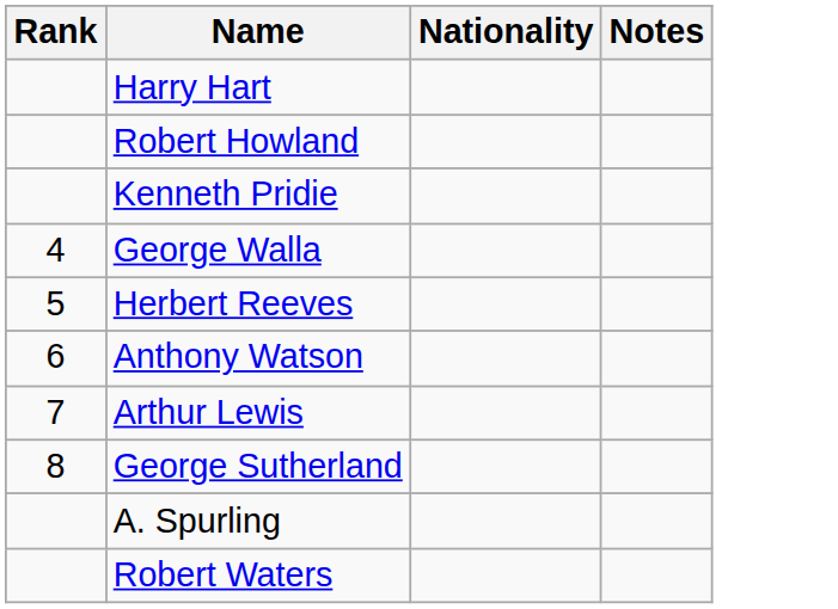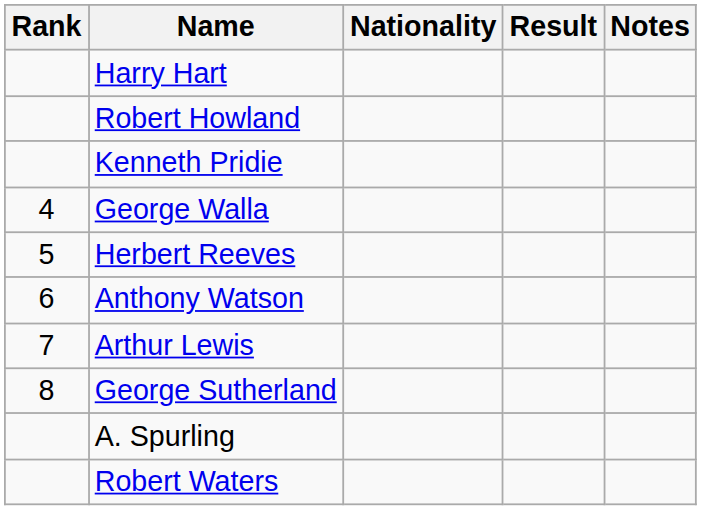 <table class="wikitable sortable" style=" text-align:center">
 <tr>
 <th>Rank</th>
 <th>Name</th>
 <th>Nationality</th>
+<th>Result</th>
 <th>Notes</th>
 </tr>
 <tr>
 <td></td>
 <td align=left><a href='#'>Harry Hart</a></td>
 <td align=left></td>
 <td></td>
+<td></td>
 </tr>
 <tr>
 <td></td>
 <td align=left><a href='#'>Robert Howland</a></td>
 <td align=left></td>
+<td></td>
 <td></td>
 </tr>
 <tr>
 <td></td>
 <td align=left><a href='#'>Kenneth Pridie</a></td>
 <td align=left></td>
 <td></td>
+<td></td>
 </tr>
 <tr>
 <td>4</td>
 <td align=left><a href='#'>George Walla</a></td>
 <td align=left></td>
+<td></td>
 <td></td>
 </tr>
 <tr>
 <td>5</td>
 <td align=left><a href='#'>Herbert Reeves</a></td>
 <td align=left></td>
 <td></td>
+<td></td>
 </tr>
 <tr>
 <td>6</td>
 <td align=left><a href='#'>Anthony Watson</a></td>
 <td align=left></td>
+<td></td>
 <td></td>
 </tr>
 <tr>
 <td>7</td>
 <td align=left><a href='#'>Arthur Lewis</a></td>
 <td align=left></td>
 <td></td>
+<td></td>
 </tr>
 <tr>
 <td>8</td>
 <td align=left><a href='#'>George Sutherland</a></td>
 <td align=left></td>
+<td></td>
 <td></td>
 </tr>
 <tr>
 <td></td>
 <td align=left>A. Spurling</td>
 <td align=left></td>
 <td></td>
+<td></td>
 </tr>
 <tr>
 <td></td>
 <td align=left><a href='#'>Robert Waters</a></td>
 <td align=left></td>
 <td></td>
+<td></td>
 </tr>
 </table>
